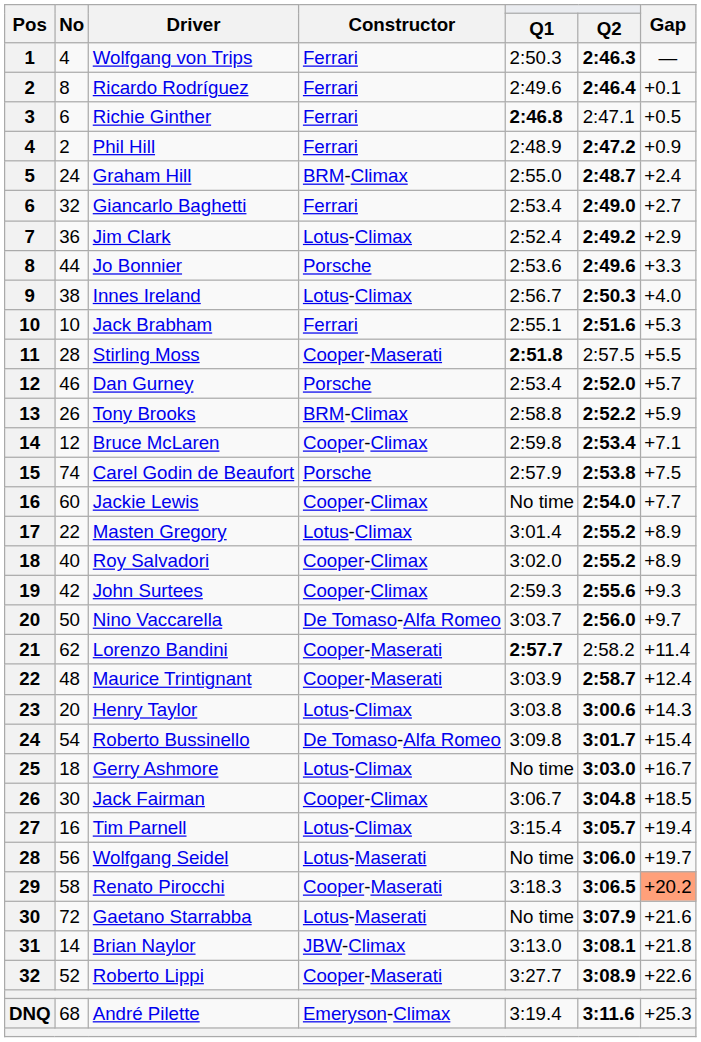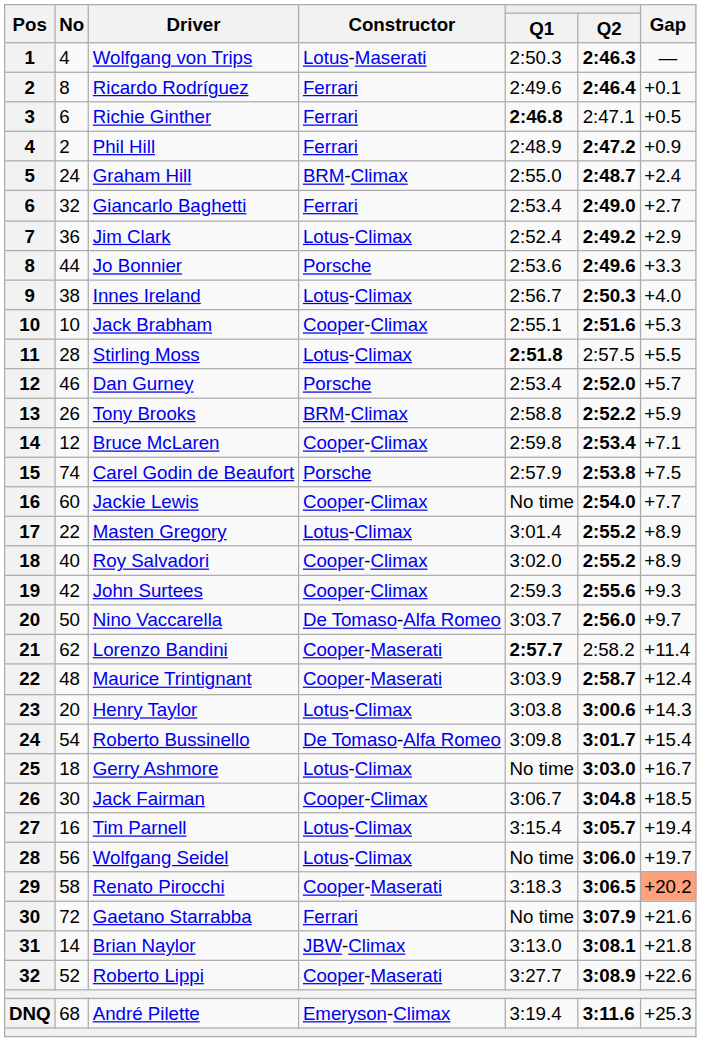 <table class="wikitable sortable" style="font-size: 95%;">
 <tr>
 <th rowspan="2">Pos</th>
 <th rowspan="2">No</th>
 <th rowspan="2">Driver</th>
 <th rowspan="2">Constructor</th>
 <th colspan="2" style="background:#eaecf0; text-align:center;"></th>
 <th rowspan="2">Gap</th>
 </tr>
 <tr>
 <th>Q1</th>
 <th>Q2</th>
 </tr>
 <tr>
 <th>1</th>
 <td>4</td>
 <td> <a href='#'>Wolfgang von Trips</a></td>
-<td><a href='#'>Ferrari</a></td>
+<td><a href='#'>Lotus</a>-<a href='#'>Maserati</a></td>
 <td>2:50.3</td>
 <td><strong>2:46.3</strong></td>
 <td align="center">—</td>
 </tr>
 <tr>
 <th>2</th>
 <td>8</td>
 <td> <a href='#'>Ricardo Rodríguez</a></td>
 <td><a href='#'>Ferrari</a></td>
 <td>2:49.6</td>
 <td><strong>2:46.4</strong></td>
 <td>+0.1</td>
 </tr>
 <tr>
 <th>3</th>
 <td>6</td>
 <td> <a href='#'>Richie Ginther</a></td>
 <td><a href='#'>Ferrari</a></td>
 <td><strong>2:46.8</strong></td>
 <td>2:47.1</td>
 <td>+0.5</td>
 </tr>
 <tr>
 <th>4</th>
 <td>2</td>
 <td> <a href='#'>Phil Hill</a></td>
 <td><a href='#'>Ferrari</a></td>
 <td>2:48.9</td>
 <td><strong>2:47.2</strong></td>
 <td>+0.9</td>
 </tr>
 <tr>
 <th>5</th>
 <td>24</td>
 <td> <a href='#'>Graham Hill</a></td>
 <td><a href='#'>BRM</a>-<a href='#'>Climax</a></td>
 <td>2:55.0</td>
 <td><strong>2:48.7</strong></td>
 <td>+2.4</td>
 </tr>
 <tr>
 <th>6</th>
 <td>32</td>
 <td> <a href='#'>Giancarlo Baghetti</a></td>
 <td><a href='#'>Ferrari</a></td>
 <td>2:53.4</td>
 <td><strong>2:49.0</strong></td>
 <td>+2.7</td>
 </tr>
 <tr>
 <th>7</th>
 <td>36</td>
 <td> <a href='#'>Jim Clark</a></td>
 <td><a href='#'>Lotus</a>-<a href='#'>Climax</a></td>
 <td>2:52.4</td>
 <td><strong>2:49.2</strong></td>
 <td>+2.9</td>
 </tr>
 <tr>
 <th>8</th>
 <td>44</td>
 <td> <a href='#'>Jo Bonnier</a></td>
 <td><a href='#'>Porsche</a></td>
 <td>2:53.6</td>
 <td><strong>2:49.6</strong></td>
 <td>+3.3</td>
 </tr>
 <tr>
 <th>9</th>
 <td>38</td>
 <td> <a href='#'>Innes Ireland</a></td>
 <td><a href='#'>Lotus</a>-<a href='#'>Climax</a></td>
 <td>2:56.7</td>
 <td><strong>2:50.3</strong></td>
 <td>+4.0</td>
 </tr>
 <tr>
 <th>10</th>
 <td>10</td>
 <td> <a href='#'>Jack Brabham</a></td>
-<td><a href='#'>Ferrari</a></td>
+<td><a href='#'>Cooper</a>-<a href='#'>Climax</a></td>
 <td>2:55.1</td>
 <td><strong>2:51.6</strong></td>
 <td>+5.3</td>
 </tr>
 <tr>
 <th>11</th>
 <td>28</td>
 <td> <a href='#'>Stirling Moss</a></td>
-<td><a href='#'>Cooper</a>-<a href='#'>Maserati</a></td>
+<td><a href='#'>Lotus</a>-<a href='#'>Climax</a></td>
 <td><strong>2:51.8</strong></td>
 <td>2:57.5</td>
 <td>+5.5</td>
 </tr>
 <tr>
 <th>12</th>
 <td>46</td>
 <td> <a href='#'>Dan Gurney</a></td>
 <td><a href='#'>Porsche</a></td>
 <td>2:53.4</td>
 <td><strong>2:52.0</strong></td>
 <td>+5.7</td>
 </tr>
 <tr>
 <th>13</th>
 <td>26</td>
 <td> <a href='#'>Tony Brooks</a></td>
 <td><a href='#'>BRM</a>-<a href='#'>Climax</a></td>
 <td>2:58.8</td>
 <td><strong>2:52.2</strong></td>
 <td>+5.9</td>
 </tr>
 <tr>
 <th>14</th>
 <td>12</td>
 <td> <a href='#'>Bruce McLaren</a></td>
 <td><a href='#'>Cooper</a>-<a href='#'>Climax</a></td>
 <td>2:59.8</td>
 <td><strong>2:53.4</strong></td>
 <td>+7.1</td>
 </tr>
 <tr>
 <th>15</th>
 <td>74</td>
 <td> <a href='#'>Carel Godin de Beaufort</a></td>
 <td><a href='#'>Porsche</a></td>
 <td>2:57.9</td>
 <td><strong>2:53.8</strong></td>
 <td>+7.5</td>
 </tr>
 <tr>
 <th>16</th>
 <td>60</td>
 <td> <a href='#'>Jackie Lewis</a></td>
 <td><a href='#'>Cooper</a>-<a href='#'>Climax</a></td>
 <td>No time</td>
 <td><strong>2:54.0</strong></td>
 <td>+7.7</td>
 </tr>
 <tr>
 <th>17</th>
 <td>22</td>
 <td> <a href='#'>Masten Gregory</a></td>
 <td><a href='#'>Lotus</a>-<a href='#'>Climax</a></td>
 <td>3:01.4</td>
 <td><strong>2:55.2</strong></td>
 <td>+8.9</td>
 </tr>
 <tr>
 <th>18</th>
 <td>40</td>
 <td> <a href='#'>Roy Salvadori</a></td>
 <td><a href='#'>Cooper</a>-<a href='#'>Climax</a></td>
 <td>3:02.0</td>
 <td><strong>2:55.2</strong></td>
 <td>+8.9</td>
 </tr>
 <tr>
 <th>19</th>
 <td>42</td>
 <td> <a href='#'>John Surtees</a></td>
 <td><a href='#'>Cooper</a>-<a href='#'>Climax</a></td>
 <td>2:59.3</td>
 <td><strong>2:55.6</strong></td>
 <td>+9.3</td>
 </tr>
 <tr>
 <th>20</th>
 <td>50</td>
 <td> <a href='#'>Nino Vaccarella</a></td>
 <td><a href='#'>De Tomaso</a>-<a href='#'>Alfa Romeo</a></td>
 <td>3:03.7</td>
 <td><strong>2:56.0</strong></td>
 <td>+9.7</td>
 </tr>
 <tr>
 <th>21</th>
 <td>62</td>
 <td> <a href='#'>Lorenzo Bandini</a></td>
 <td><a href='#'>Cooper</a>-<a href='#'>Maserati</a></td>
 <td><strong>2:57.7</strong></td>
 <td>2:58.2</td>
 <td>+11.4</td>
 </tr>
 <tr>
 <th>22</th>
 <td>48</td>
 <td> <a href='#'>Maurice Trintignant</a></td>
 <td><a href='#'>Cooper</a>-<a href='#'>Maserati</a></td>
 <td>3:03.9</td>
 <td><strong>2:58.7</strong></td>
 <td>+12.4</td>
 </tr>
 <tr>
 <th>23</th>
 <td>20</td>
 <td> <a href='#'>Henry Taylor</a></td>
 <td><a href='#'>Lotus</a>-<a href='#'>Climax</a></td>
 <td>3:03.8</td>
 <td><strong>3:00.6</strong></td>
 <td>+14.3</td>
 </tr>
 <tr>
 <th>24</th>
 <td>54</td>
 <td> <a href='#'>Roberto Bussinello</a></td>
 <td><a href='#'>De Tomaso</a>-<a href='#'>Alfa Romeo</a></td>
 <td>3:09.8</td>
 <td><strong>3:01.7</strong></td>
 <td>+15.4</td>
 </tr>
 <tr>
 <th>25</th>
 <td>18</td>
 <td> <a href='#'>Gerry Ashmore</a></td>
 <td><a href='#'>Lotus</a>-<a href='#'>Climax</a></td>
 <td>No time</td>
 <td><strong>3:03.0</strong></td>
 <td>+16.7</td>
 </tr>
 <tr>
 <th>26</th>
 <td>30</td>
 <td> <a href='#'>Jack Fairman</a></td>
 <td><a href='#'>Cooper</a>-<a href='#'>Climax</a></td>
 <td>3:06.7</td>
 <td><strong>3:04.8</strong></td>
 <td>+18.5</td>
 </tr>
 <tr>
 <th>27</th>
 <td>16</td>
 <td> <a href='#'>Tim Parnell</a></td>
 <td><a href='#'>Lotus</a>-<a href='#'>Climax</a></td>
 <td>3:15.4</td>
 <td><strong>3:05.7</strong></td>
 <td>+19.4</td>
 </tr>
 <tr>
 <th>28</th>
 <td>56</td>
 <td> <a href='#'>Wolfgang Seidel</a></td>
-<td><a href='#'>Lotus</a>-<a href='#'>Maserati</a></td>
+<td><a href='#'>Lotus</a>-<a href='#'>Climax</a></td>
 <td>No time</td>
 <td><strong>3:06.0</strong></td>
 <td>+19.7</td>
 </tr>
 <tr>
 <th>29</th>
 <td>58</td>
 <td> <a href='#'>Renato Pirocchi</a></td>
 <td><a href='#'>Cooper</a>-<a href='#'>Maserati</a></td>
 <td>3:18.3</td>
 <td><strong>3:06.5</strong></td>
 <td style="background: lightsalmon;">+20.2</td>
 </tr>
 <tr>
 <th>30</th>
 <td>72</td>
 <td> <a href='#'>Gaetano Starrabba</a></td>
-<td><a href='#'>Lotus</a>-<a href='#'>Maserati</a></td>
+<td><a href='#'>Ferrari</a></td>
 <td>No time</td>
 <td><strong>3:07.9</strong></td>
 <td>+21.6</td>
 </tr>
 <tr>
 <th>31</th>
 <td>14</td>
 <td> <a href='#'>Brian Naylor</a></td>
 <td><a href='#'>JBW</a>-<a href='#'>Climax</a></td>
 <td>3:13.0</td>
 <td><strong>3:08.1</strong></td>
 <td>+21.8</td>
 </tr>
 <tr>
 <th>32</th>
 <td>52</td>
 <td> <a href='#'>Roberto Lippi</a></td>
 <td><a href='#'>Cooper</a>-<a href='#'>Maserati</a></td>
 <td>3:27.7</td>
 <td><strong>3:08.9</strong></td>
 <td>+22.6</td>
 </tr>
 <tr>
 <th colspan="7"></th>
 </tr>
 <tr>
 <th>DNQ</th>
 <td>68</td>
 <td> <a href='#'>André Pilette</a></td>
 <td><a href='#'>Emeryson</a>-<a href='#'>Climax</a></td>
 <td>3:19.4</td>
 <td><strong>3:11.6</strong></td>
 <td>+25.3</td>
 </tr>
 <tr>
 <th colspan="7"></th>
 </tr>
 </table>
